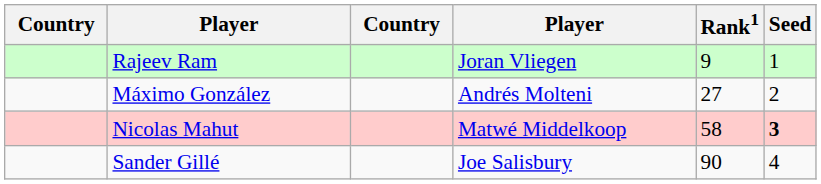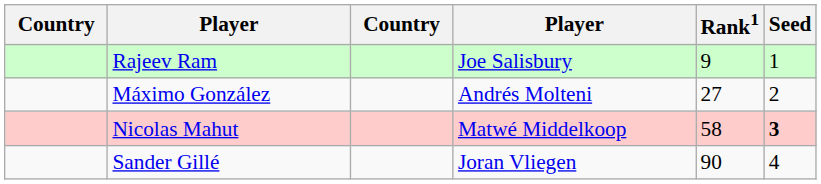 <table class="sortable wikitable">
 <tr>
 <th width="70">Country</th>
 <th width="175">Player</th>
 <th width="70">Country</th>
 <th width="175">Player</th>
 <th>Rank<sup>1</sup></th>
 <th>Seed</th>
 </tr>
 <tr bgcolor=#cfc>
 <td></td>
 <td><a href='#'>Rajeev Ram</a></td>
 <td></td>
-<td><a href='#'>Joran Vliegen</a></td>
+<td><a href='#'>Joe Salisbury</a></td>
 <td>9</td>
 <td>1</td>
 </tr>
 <tr>
 <td></td>
 <td><a href='#'>Máximo González</a></td>
 <td></td>
 <td><a href='#'>Andrés Molteni</a></td>
 <td>27</td>
 <td>2</td>
 </tr>
 <tr bgcolor=#fcc>
 <td></td>
 <td><a href='#'>Nicolas Mahut</a></td>
 <td></td>
 <td><a href='#'>Matwé Middelkoop</a></td>
 <td>58</td>
 <td><strong>3</strong></td>
 </tr>
 <tr>
 <td></td>
 <td><a href='#'>Sander Gillé</a></td>
 <td></td>
-<td><a href='#'>Joe Salisbury</a></td>
+<td><a href='#'>Joran Vliegen</a></td>
 <td>90</td>
 <td>4</td>
 </tr>
 </table>
